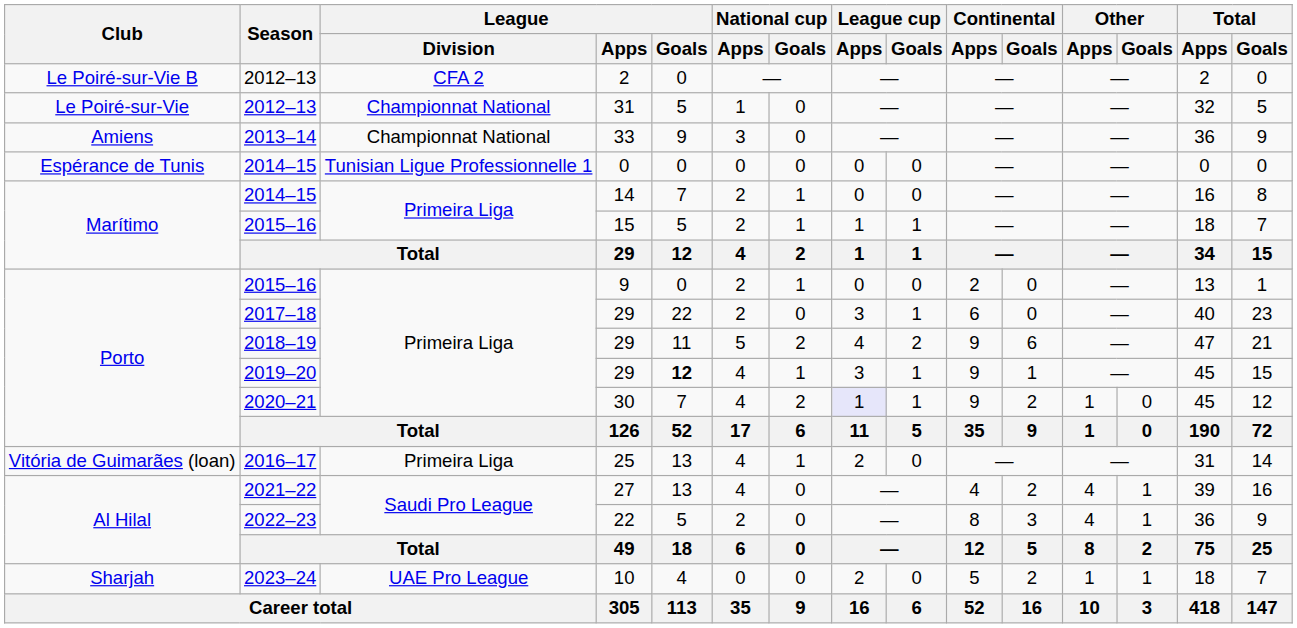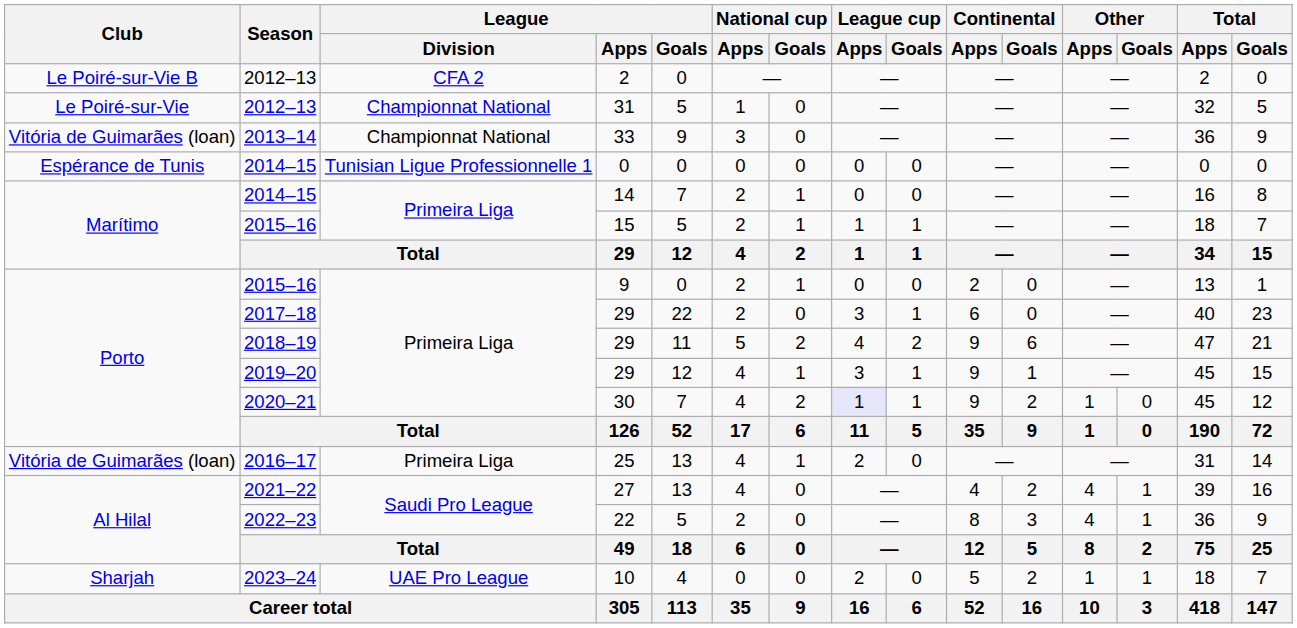 <table class="wikitable" style="text-align:center">
 <tr>
 <th rowspan="2">Club</th>
 <th rowspan="2">Season</th>
 <th colspan="3">League</th>
 <th colspan="2">National cup</th>
 <th colspan="2">League cup</th>
 <th colspan="2">Continental</th>
 <th colspan="2">Other</th>
 <th colspan="2">Total</th>
 </tr>
 <tr>
 <th>Division</th>
 <th>Apps</th>
 <th>Goals</th>
 <th>Apps</th>
 <th>Goals</th>
 <th>Apps</th>
 <th>Goals</th>
 <th>Apps</th>
 <th>Goals</th>
 <th>Apps</th>
 <th>Goals</th>
 <th>Apps</th>
 <th>Goals</th>
 </tr>
 <tr>
 <td><a href='#'>Le Poiré-sur-Vie B</a></td>
 <td>2012–13</td>
 <td><a href='#'>CFA 2</a></td>
 <td>2</td>
 <td>0</td>
 <td colspan="2">—</td>
 <td colspan="2">—</td>
 <td colspan="2">—</td>
 <td colspan="2">—</td>
 <td>2</td>
 <td>0</td>
 </tr>
 <tr>
 <td><a href='#'>Le Poiré-sur-Vie</a></td>
 <td><a href='#'>2012–13</a></td>
 <td><a href='#'>Championnat National</a></td>
 <td>31</td>
 <td>5</td>
 <td>1</td>
 <td>0</td>
 <td colspan="2">—</td>
 <td colspan="2">—</td>
 <td colspan="2">—</td>
 <td>32</td>
 <td>5</td>
 </tr>
 <tr>
-<td><a href='#'>Amiens</a></td>
+<td><a href='#'>Vitória de Guimarães</a> (loan)</td>
 <td><a href='#'>2013–14</a></td>
 <td>Championnat National</td>
 <td>33</td>
 <td>9</td>
 <td>3</td>
 <td>0</td>
 <td colspan="2">—</td>
 <td colspan="2">—</td>
 <td colspan="2">—</td>
 <td>36</td>
 <td>9</td>
 </tr>
 <tr>
 <td><a href='#'>Espérance de Tunis</a></td>
 <td><a href='#'>2014–15</a></td>
 <td><a href='#'>Tunisian Ligue Professionnelle 1</a></td>
 <td>0</td>
 <td>0</td>
 <td>0</td>
 <td>0</td>
 <td>0</td>
 <td>0</td>
 <td colspan="2">—</td>
 <td colspan="2">—</td>
 <td>0</td>
 <td>0</td>
 </tr>
 <tr>
 <td rowspan="3"><a href='#'>Marítimo</a></td>
 <td><a href='#'>2014–15</a></td>
 <td rowspan="2"><a href='#'>Primeira Liga</a></td>
 <td>14</td>
 <td>7</td>
 <td>2</td>
 <td>1</td>
 <td>0</td>
 <td>0</td>
 <td colspan="2">—</td>
 <td colspan="2">—</td>
 <td>16</td>
 <td>8</td>
 </tr>
 <tr>
 <td><a href='#'>2015–16</a></td>
 <td>15</td>
 <td>5</td>
 <td>2</td>
 <td>1</td>
 <td>1</td>
 <td>1</td>
 <td colspan="2">—</td>
 <td colspan="2">—</td>
 <td>18</td>
 <td>7</td>
 </tr>
 <tr>
 <th colspan="2">Total</th>
 <th>29</th>
 <th>12</th>
 <th>4</th>
 <th>2</th>
 <th>1</th>
 <th>1</th>
 <th colspan="2">—</th>
 <th colspan="2">—</th>
 <th>34</th>
 <th>15</th>
 </tr>
 <tr>
 <td rowspan="6"><a href='#'>Porto</a></td>
 <td><a href='#'>2015–16</a></td>
 <td rowspan="5">Primeira Liga</td>
 <td>9</td>
 <td>0</td>
 <td>2</td>
 <td>1</td>
 <td>0</td>
 <td>0</td>
 <td>2</td>
 <td>0</td>
 <td colspan="2">—</td>
 <td>13</td>
 <td>1</td>
 </tr>
 <tr>
 <td><a href='#'>2017–18</a></td>
 <td>29</td>
 <td>22</td>
 <td>2</td>
 <td>0</td>
 <td>3</td>
 <td>1</td>
 <td>6</td>
 <td>0</td>
 <td colspan="2">—</td>
 <td>40</td>
 <td>23</td>
 </tr>
 <tr>
 <td><a href='#'>2018–19</a></td>
 <td>29</td>
 <td>11</td>
 <td>5</td>
 <td>2</td>
 <td>4</td>
 <td>2</td>
 <td>9</td>
 <td>6</td>
 <td colspan="2">—</td>
 <td>47</td>
 <td>21</td>
 </tr>
 <tr>
 <td><a href='#'>2019–20</a></td>
 <td>29</td>
-<td><strong>12</strong></td>
+<td>12</td>
 <td>4</td>
 <td>1</td>
 <td>3</td>
 <td>1</td>
 <td>9</td>
 <td>1</td>
 <td colspan="2">—</td>
 <td>45</td>
 <td>15</td>
 </tr>
 <tr>
 <td><a href='#'>2020–21</a></td>
 <td>30</td>
 <td>7</td>
 <td>4</td>
 <td>2</td>
 <td style="background: lavender;">1</td>
 <td>1</td>
 <td>9</td>
 <td>2</td>
 <td>1</td>
 <td>0</td>
 <td>45</td>
 <td>12</td>
 </tr>
 <tr>
 <th colspan="2">Total</th>
 <th>126</th>
 <th>52</th>
 <th>17</th>
 <th>6</th>
 <th>11</th>
 <th>5</th>
 <th>35</th>
 <th>9</th>
 <th>1</th>
 <th>0</th>
 <th>190</th>
 <th>72</th>
 </tr>
 <tr>
 <td><a href='#'>Vitória de Guimarães</a> (loan)</td>
 <td><a href='#'>2016–17</a></td>
 <td>Primeira Liga</td>
 <td>25</td>
 <td>13</td>
 <td>4</td>
 <td>1</td>
 <td>2</td>
 <td>0</td>
 <td colspan="2">—</td>
 <td colspan="2">—</td>
 <td>31</td>
 <td>14</td>
 </tr>
 <tr>
 <td rowspan="3"><a href='#'>Al Hilal</a></td>
 <td><a href='#'>2021–22</a></td>
 <td rowspan="2"><a href='#'>Saudi Pro League</a></td>
 <td>27</td>
 <td>13</td>
 <td>4</td>
 <td>0</td>
 <td colspan="2">—</td>
 <td>4</td>
 <td>2</td>
 <td>4</td>
 <td>1</td>
 <td>39</td>
 <td>16</td>
 </tr>
 <tr>
 <td><a href='#'>2022–23</a></td>
 <td>22</td>
 <td>5</td>
 <td>2</td>
 <td>0</td>
 <td colspan="2">—</td>
 <td>8</td>
 <td>3</td>
 <td>4</td>
 <td>1</td>
 <td>36</td>
 <td>9</td>
 </tr>
 <tr>
 <th colspan="2">Total</th>
 <th>49</th>
 <th>18</th>
 <th>6</th>
 <th>0</th>
 <th colspan="2">—</th>
 <th>12</th>
 <th>5</th>
 <th>8</th>
 <th>2</th>
 <th>75</th>
 <th>25</th>
 </tr>
 <tr>
 <td><a href='#'>Sharjah</a></td>
 <td><a href='#'>2023–24</a></td>
 <td><a href='#'>UAE Pro League</a></td>
 <td>10</td>
 <td>4</td>
 <td>0</td>
 <td>0</td>
 <td>2</td>
 <td>0</td>
 <td>5</td>
 <td>2</td>
 <td>1</td>
 <td>1</td>
 <td>18</td>
 <td>7</td>
 </tr>
 <tr>
 <th colspan="3">Career total</th>
 <th>305</th>
 <th>113</th>
 <th>35</th>
 <th>9</th>
 <th>16</th>
 <th>6</th>
 <th>52</th>
 <th>16</th>
 <th>10</th>
 <th>3</th>
 <th>418</th>
 <th>147</th>
 </tr>
 </table>
